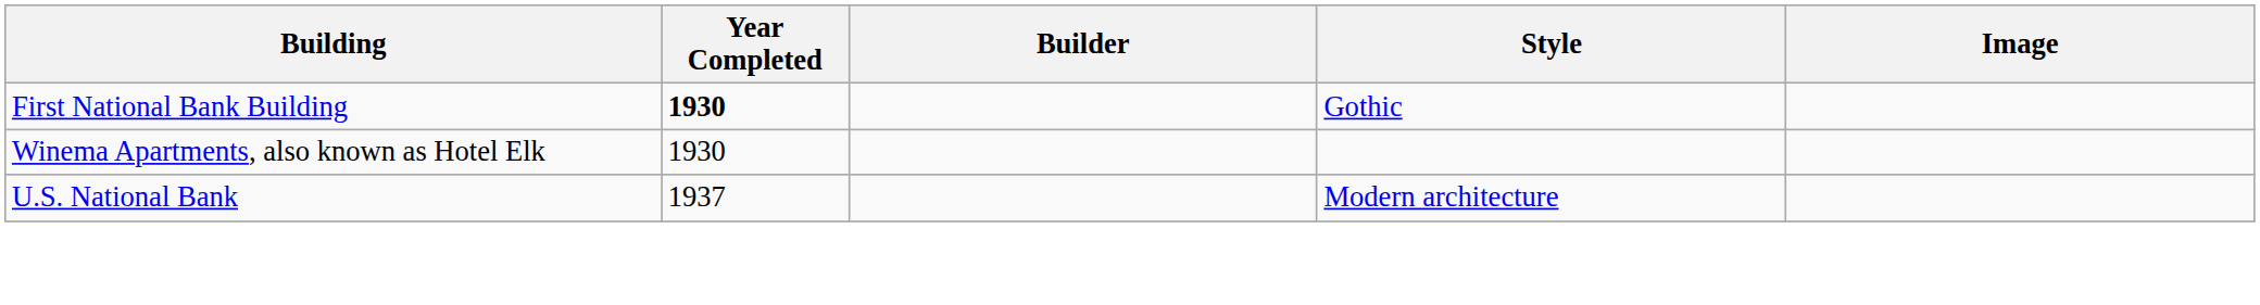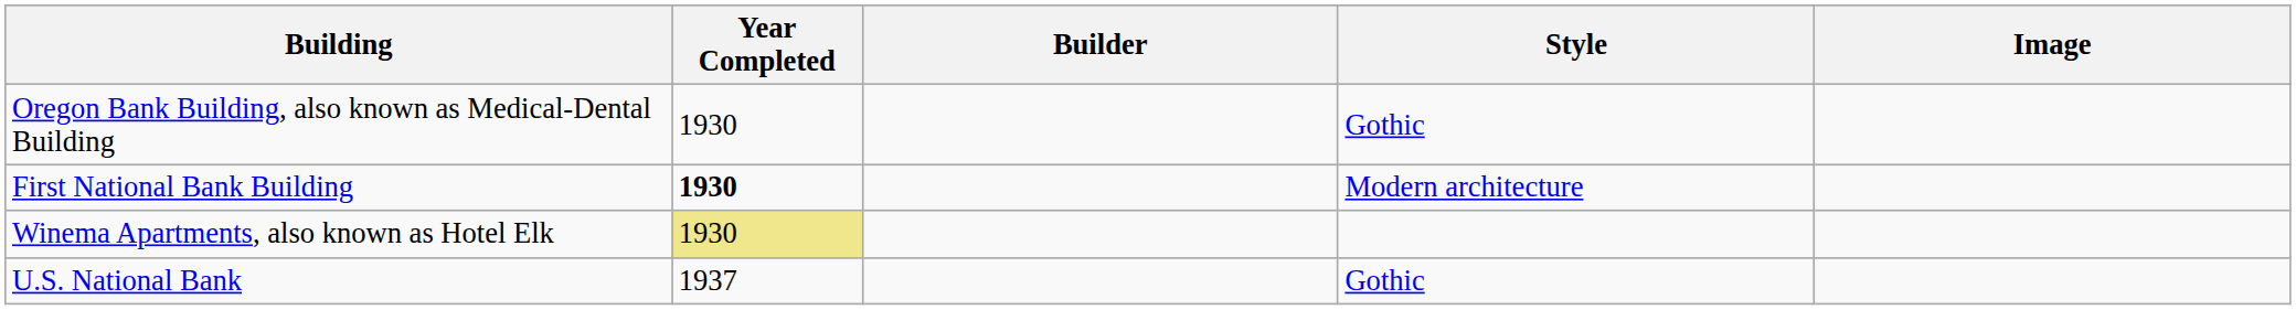 <table class="wikitable">
 <tr>
 <th width=28%>Building</th>
 <th width=8%>Year Completed</th>
 <th width=20%>Builder</th>
 <th width=20%>Style</th>
 <th width=20%>Image</th>
 </tr>
 <tr>
-<td><a href='#'>First National Bank Building</a></td>
-<td><strong>1930</strong></td>
+<td><a href='#'>Oregon Bank Building</a>, also known as Medical-Dental Building</td>
+<td>1930</td>
 <td></td>
 <td><a href='#'>Gothic</a></td>
 <td></td>
 </tr>
 <tr>
+<td><a href='#'>First National Bank Building</a></td>
+<td><strong>1930</strong></td>
+<td></td>
+<td><a href='#'>Modern architecture</a></td>
+<td></td>
+</tr>
+<tr>
 <td><a href='#'>Winema Apartments</a>, also known as Hotel Elk</td>
-<td>1930</td>
+<td style="background: khaki;">1930</td>
 <td></td>
 <td></td>
 <td></td>
 </tr>
 <tr>
 <td><a href='#'>U.S. National Bank</a></td>
 <td>1937</td>
 <td></td>
-<td><a href='#'>Modern architecture</a></td>
+<td><a href='#'>Gothic</a></td>
 <td></td>
 </tr>
 </table>
